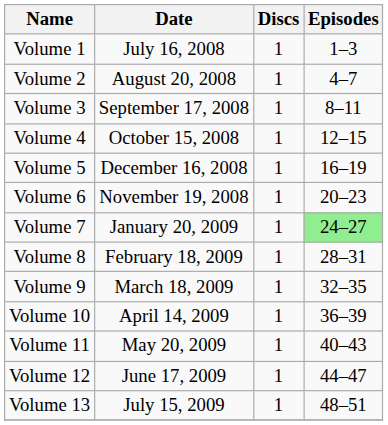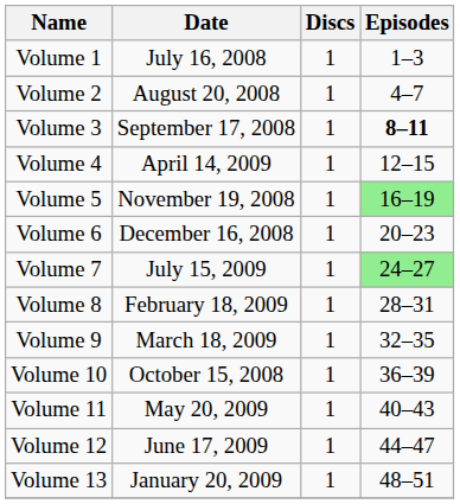 <table class="wikitable" style="text-align:center;">
 <tr>
 <th>Name</th>
 <th>Date</th>
 <th>Discs</th>
 <th>Episodes</th>
 </tr>
 <tr>
 <td>Volume 1</td>
 <td>July 16, 2008</td>
 <td>1</td>
 <td>1–3</td>
 </tr>
 <tr>
 <td>Volume 2</td>
 <td>August 20, 2008</td>
 <td>1</td>
 <td>4–7</td>
 </tr>
 <tr>
 <td>Volume 3</td>
 <td>September 17, 2008</td>
 <td>1</td>
-<td>8–11</td>
+<td><strong>8–11</strong></td>
 </tr>
 <tr>
 <td>Volume 4</td>
-<td>October 15, 2008</td>
+<td>April 14, 2009</td>
 <td>1</td>
 <td>12–15</td>
 </tr>
 <tr>
 <td>Volume 5</td>
-<td>December 16, 2008</td>
+<td>November 19, 2008</td>
 <td>1</td>
-<td>16–19</td>
+<td style="background: lightgreen;">16–19</td>
 </tr>
 <tr>
 <td>Volume 6</td>
-<td>November 19, 2008</td>
+<td>December 16, 2008</td>
 <td>1</td>
 <td>20–23</td>
 </tr>
 <tr>
 <td>Volume 7</td>
-<td>January 20, 2009</td>
+<td>July 15, 2009</td>
 <td>1</td>
 <td style="background: lightgreen;">24–27</td>
 </tr>
 <tr>
 <td>Volume 8</td>
 <td>February 18, 2009</td>
 <td>1</td>
 <td>28–31</td>
 </tr>
 <tr>
 <td>Volume 9</td>
 <td>March 18, 2009</td>
 <td>1</td>
 <td>32–35</td>
 </tr>
 <tr>
 <td>Volume 10</td>
-<td>April 14, 2009</td>
+<td>October 15, 2008</td>
 <td>1</td>
 <td>36–39</td>
 </tr>
 <tr>
 <td>Volume 11</td>
 <td>May 20, 2009</td>
 <td>1</td>
 <td>40–43</td>
 </tr>
 <tr>
 <td>Volume 12</td>
 <td>June 17, 2009</td>
 <td>1</td>
 <td>44–47</td>
 </tr>
 <tr>
 <td>Volume 13</td>
-<td>July 15, 2009</td>
+<td>January 20, 2009</td>
 <td>1</td>
 <td>48–51</td>
 </tr>
 <tr>
 </tr>
 </table>
